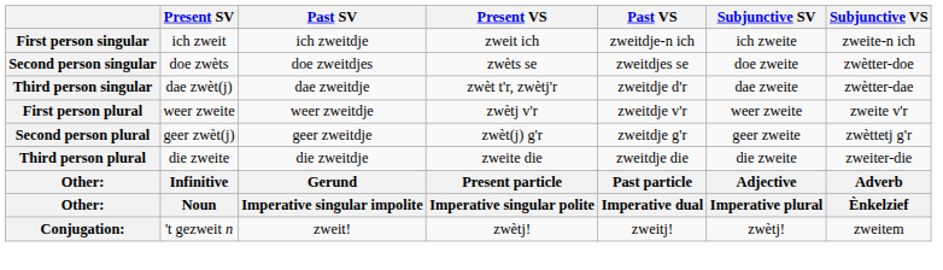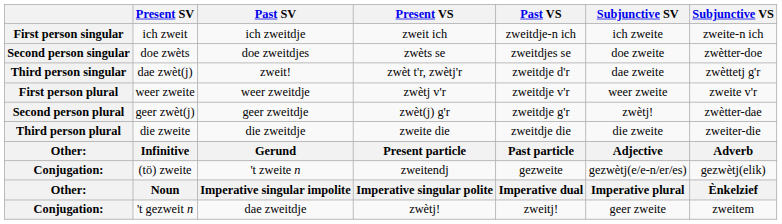 <table class="wikitable" style="text-align: center;">
 <tr>
 <th></th>
 <th><a href='#'>Present</a> SV</th>
 <th><a href='#'>Past</a> SV</th>
 <th><a href='#'>Present</a> VS</th>
 <th><a href='#'>Past</a> VS</th>
 <th><a href='#'>Subjunctive</a> SV</th>
 <th><a href='#'>Subjunctive</a> VS</th>
 </tr>
 <tr>
 <th>First person singular</th>
 <td>ich zweit</td>
 <td>ich zweitdje</td>
 <td>zweit ich</td>
 <td>zweitdje-n ich</td>
 <td>ich zweite</td>
 <td>zweite-n ich</td>
 </tr>
 <tr>
 <th>Second person singular</th>
 <td>doe zwèts</td>
 <td>doe zweitdjes</td>
 <td>zwèts se</td>
 <td>zweitdjes se</td>
 <td>doe zweite</td>
 <td>zwètter-doe</td>
 </tr>
 <tr>
 <th>Third person singular</th>
 <td>dae zwèt(j)</td>
-<td>dae zweitdje</td>
+<td>zweit!</td>
 <td>zwèt t'r, zwètj'r</td>
 <td>zweitdje d'r</td>
 <td>dae zweite</td>
-<td>zwètter-dae</td>
+<td>zwèttetj g'r</td>
 </tr>
 <tr>
 <th>First person plural</th>
 <td>weer zweite</td>
 <td>weer zweitdje</td>
 <td>zwètj v'r</td>
 <td>zweitdje v'r</td>
 <td>weer zweite</td>
 <td>zweite v'r</td>
 </tr>
 <tr>
 <th>Second person plural</th>
 <td>geer zwèt(j)</td>
 <td>geer zweitdje</td>
 <td>zwèt(j) g'r</td>
 <td>zweitdje g'r</td>
-<td>geer zweite</td>
-<td>zwèttetj g'r</td>
+<td>zwètj!</td>
+<td>zwètter-dae</td>
 </tr>
 <tr>
 <th>Third person plural</th>
 <td>die zweite</td>
 <td>die zweitdje</td>
 <td>zweite die</td>
 <td>zweitdje die</td>
 <td>die zweite</td>
 <td>zweiter-die</td>
 </tr>
 <tr>
 <th>Other:</th>
 <th>Infinitive</th>
 <th>Gerund</th>
 <th>Present particle</th>
 <th>Past particle</th>
 <th>Adjective</th>
 <th>Adverb</th>
 </tr>
 <tr>
+<th>Conjugation:</th>
+<td>(tö) zweite</td>
+<td>'t zweite <em>n</em></td>
+<td>zweitendj</td>
+<td>gezweite</td>
+<td>gezwètj(e/e-n/er/es)</td>
+<td>gezwètj(elik)</td>
+</tr>
+<tr>
 <th>Other:</th>
 <th>Noun</th>
 <th>Imperative singular impolite</th>
 <th>Imperative singular polite</th>
 <th>Imperative dual</th>
 <th>Imperative plural</th>
 <th>Ènkelzief</th>
 </tr>
 <tr>
 <th>Conjugation:</th>
 <td>'t gezweit <em>n</em></td>
-<td>zweit!</td>
+<td>dae zweitdje</td>
 <td>zwètj!</td>
 <td>zweitj!</td>
-<td>zwètj!</td>
+<td>geer zweite</td>
 <td>zweitem</td>
 </tr>
 </table>
